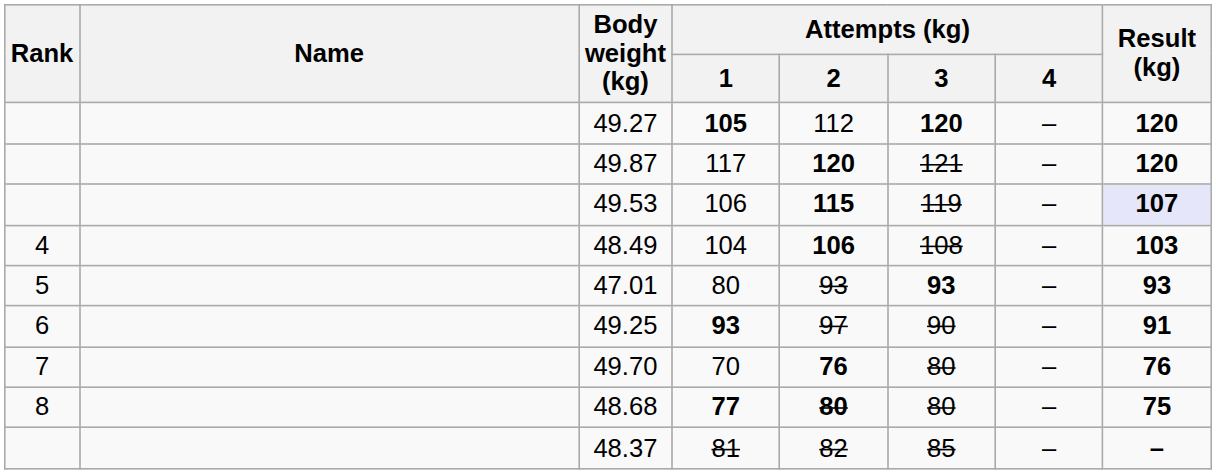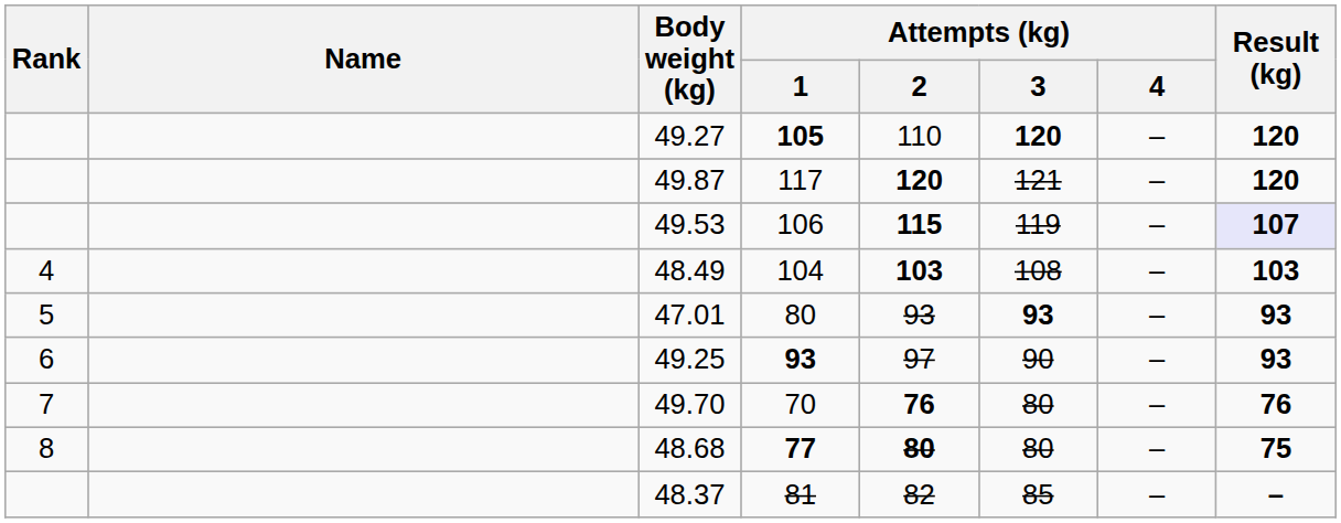 <table class="wikitable" style="text-align:center;">
 <tr>
 <th rowspan="2">Rank</th>
 <th rowspan="2" width="305">Name</th>
 <th rowspan="2" width="50">Body weight (kg)</th>
 <th colspan="4">Attempts (kg)</th>
 <th rowspan="2" width="60">Result (kg)</th>
 </tr>
 <tr>
 <th width="60">1</th>
 <th width="60">2</th>
 <th width="60">3</th>
 <th width="60">4</th>
 </tr>
 <tr>
 <td></td>
 <td align=left></td>
 <td>49.27</td>
 <td><strong>105</strong></td>
-<td>112</td>
+<td>110</td>
 <td><strong>120</strong></td>
 <td>–</td>
 <td><strong>120</strong></td>
 </tr>
 <tr>
 <td></td>
 <td align=left></td>
 <td>49.87</td>
 <td>117</td>
 <td><strong>120</strong> </td>
 <td><s>121</s></td>
 <td>–</td>
 <td><strong>120</strong></td>
 </tr>
 <tr>
 <td></td>
 <td align=left></td>
 <td>49.53</td>
 <td>106</td>
 <td><strong>115</strong></td>
 <td><s>119</s></td>
 <td>–</td>
 <td style="background: lavender;"><strong>107</strong></td>
 </tr>
 <tr>
 <td>4</td>
 <td align=left></td>
 <td>48.49</td>
 <td>104</td>
-<td><strong>106</strong></td>
+<td><strong>103</strong></td>
 <td><s>108</s></td>
 <td>–</td>
 <td><strong>103</strong></td>
 </tr>
 <tr>
 <td>5</td>
 <td align=left></td>
 <td>47.01</td>
 <td>80</td>
 <td><s>93</s></td>
 <td><strong>93</strong></td>
 <td>–</td>
 <td><strong>93</strong></td>
 </tr>
 <tr>
 <td>6</td>
 <td align=left></td>
 <td>49.25</td>
 <td><strong>93</strong></td>
 <td><s>97</s></td>
 <td><s>90</s></td>
 <td>–</td>
-<td><strong>91</strong></td>
+<td><strong>93</strong></td>
 </tr>
 <tr>
 <td>7</td>
 <td align=left></td>
 <td>49.70</td>
 <td>70</td>
 <td><strong>76</strong></td>
 <td><s>80</s></td>
 <td>–</td>
 <td><strong>76</strong></td>
 </tr>
 <tr>
 <td>8</td>
 <td align=left></td>
 <td>48.68</td>
 <td><strong>77</strong></td>
 <td><strong><s>80</s></strong></td>
 <td><s>80</s></td>
 <td>–</td>
 <td><strong>75</strong></td>
 </tr>
 <tr>
 <td></td>
 <td align=left></td>
 <td>48.37</td>
 <td><s>81</s></td>
 <td><s>82</s></td>
 <td><s>85</s></td>
 <td>–</td>
 <td><strong>–</strong></td>
 </tr>
 </table>
